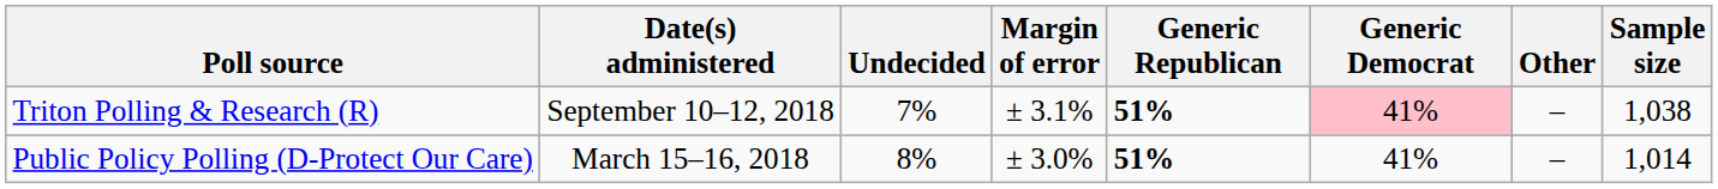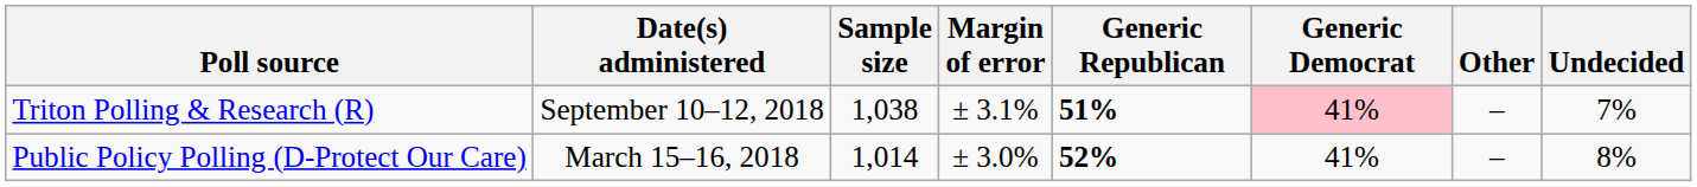 <table class="wikitable">
 <tr valign=bottom>
 <th>Poll source</th>
 <th>Date(s)<br>administered</th>
-<th>Undecided</th>
+<th>Sample<br>size</th>
 <th>Margin<br>of error</th>
 <th style="width:100px;">Generic<br>Republican</th>
 <th style="width:100px;">Generic<br>Democrat</th>
 <th>Other</th>
-<th>Sample<br>size</th>
+<th>Undecided</th>
 </tr>
 <tr>
 <td><a href='#'>Triton Polling & Research (R)</a></td>
 <td align=center>September 10–12, 2018</td>
-<td align=center>7%</td>
+<td align=center>1,038</td>
 <td align=center>± 3.1%</td>
 <td><strong>51%</strong></td>
 <td align=center style="background: pink;">41%</td>
 <td align=center>–</td>
-<td align=center>1,038</td>
+<td align=center>7%</td>
 </tr>
 <tr>
 <td><a href='#'>Public Policy Polling (D-Protect Our Care)</a></td>
 <td align=center>March 15–16, 2018</td>
-<td align=center>8%</td>
+<td align=center>1,014</td>
 <td align=center>± 3.0%</td>
-<td><strong>51%</strong></td>
+<td><strong>52%</strong></td>
 <td align=center>41%</td>
 <td align=center>–</td>
-<td align=center>1,014</td>
+<td align=center>8%</td>
 </tr>
 </table>
